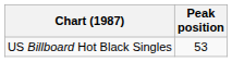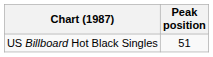 <table class="wikitable sortable">
 <tr>
 <th>Chart (1987)</th>
 <th>Peak<br>position</th>
 </tr>
 <tr>
 <td>US <em>Billboard</em> Hot Black Singles</td>
-<td style="text-align:center;">53</td>
+<td style="text-align:center;">51</td>
 </tr>
 </table>
